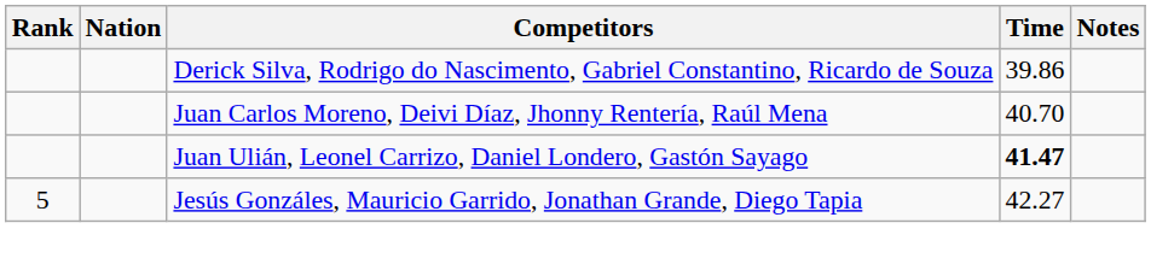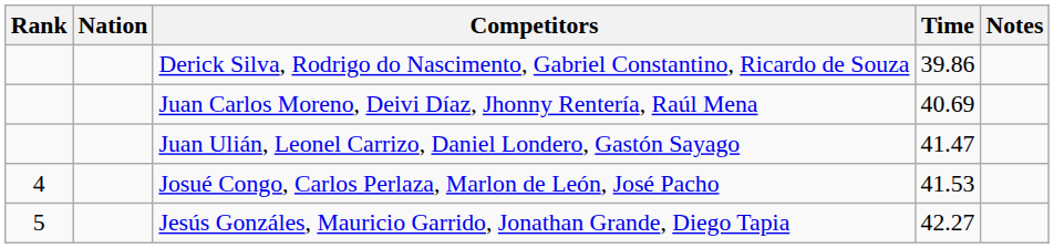 <table class="wikitable sortable" style="text-align:center; font-size:95%">
 <tr>
 <th>Rank</th>
 <th>Nation</th>
 <th>Competitors</th>
 <th>Time</th>
 <th>Notes</th>
 </tr>
 <tr>
 <td></td>
 <td align=left></td>
 <td align=left><a href='#'>Derick Silva</a>, <a href='#'>Rodrigo do Nascimento</a>, <a href='#'>Gabriel Constantino</a>, <a href='#'>Ricardo de Souza</a></td>
 <td>39.86</td>
 <td></td>
 </tr>
 <tr>
 <td></td>
 <td align=left></td>
 <td align=left><a href='#'>Juan Carlos Moreno</a>, <a href='#'>Deivi Díaz</a>, <a href='#'>Jhonny Rentería</a>, <a href='#'>Raúl Mena</a></td>
-<td>40.70</td>
+<td>40.69</td>
 <td></td>
 </tr>
 <tr>
 <td></td>
 <td align=left></td>
 <td align=left><a href='#'>Juan Ulián</a>, <a href='#'>Leonel Carrizo</a>, <a href='#'>Daniel Londero</a>, <a href='#'>Gastón Sayago</a></td>
-<td><strong>41.47</strong></td>
+<td>41.47</td>
+<td></td>
+</tr>
+<tr>
+<td>4</td>
+<td align=left></td>
+<td align=left><a href='#'>Josué Congo</a>, <a href='#'>Carlos Perlaza</a>, <a href='#'>Marlon de León</a>, <a href='#'>José Pacho</a></td>
+<td>41.53</td>
 <td></td>
 </tr>
 <tr>
 <td>5</td>
 <td align=left></td>
 <td align=left><a href='#'>Jesús Gonzáles</a>, <a href='#'>Mauricio Garrido</a>, <a href='#'>Jonathan Grande</a>, <a href='#'>Diego Tapia</a></td>
 <td>42.27</td>
 <td></td>
 </tr>
 </table>
